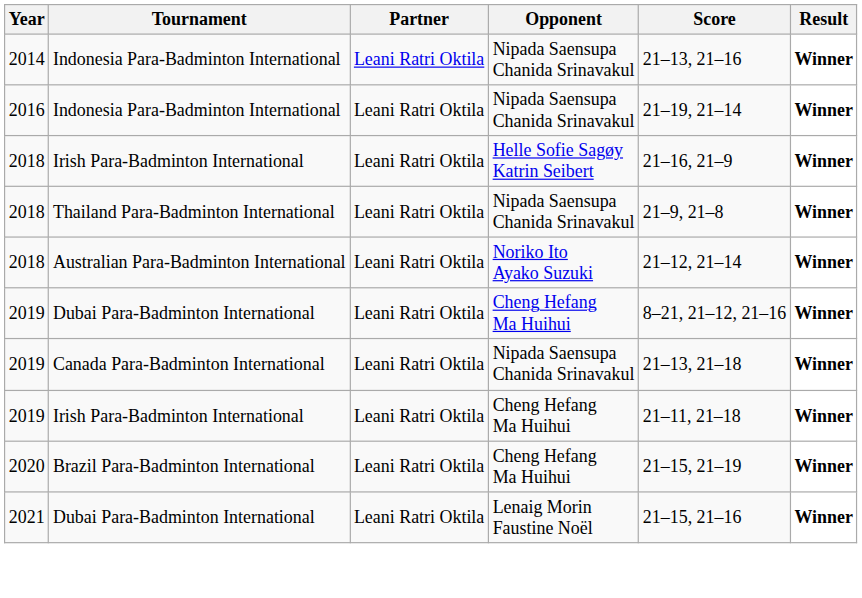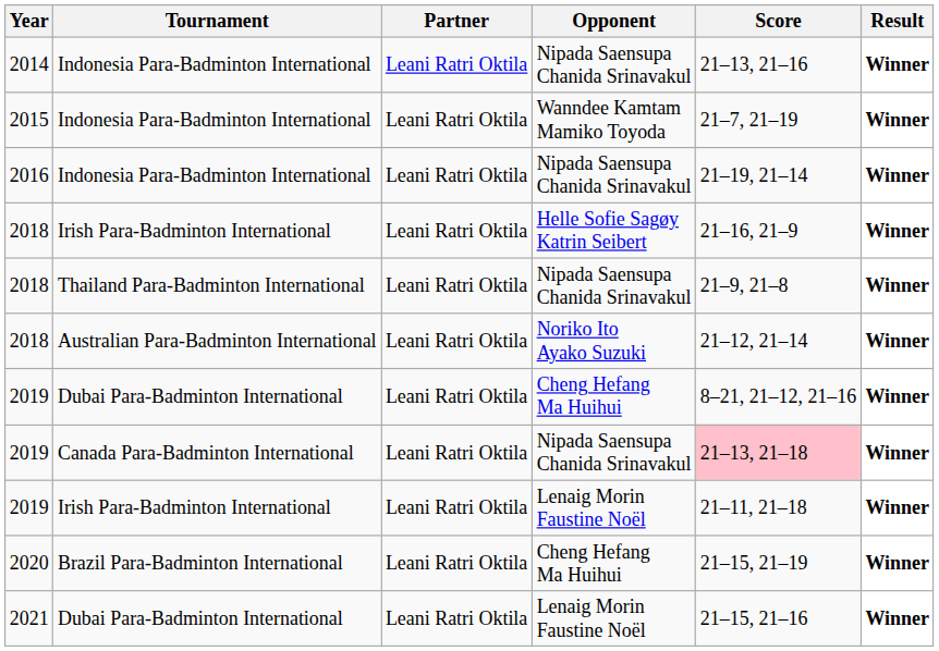 <table class="sortable wikitable" style="font-size: 95%;">
 <tr>
 <th>Year</th>
 <th>Tournament</th>
 <th>Partner</th>
 <th>Opponent</th>
 <th>Score</th>
 <th>Result</th>
 </tr>
 <tr>
 <td align="center">2014</td>
 <td align="left">Indonesia Para-Badminton International</td>
 <td align="left"> <a href='#'>Leani Ratri Oktila</a></td>
 <td align="left"> Nipada Saensupa <br>  Chanida Srinavakul</td>
 <td align="left">21–13, 21–16</td>
+<td style="text-align:left; background:white"> <strong>Winner</strong></td>
+</tr>
+<tr>
+<td align="center">2015</td>
+<td align="left">Indonesia Para-Badminton International</td>
+<td align="left"> Leani Ratri Oktila</td>
+<td align="left"> Wanndee Kamtam <br>  Mamiko Toyoda</td>
+<td align="left">21–7, 21–19</td>
 <td style="text-align:left; background:white"> <strong>Winner</strong></td>
 </tr>
 <tr>
 <td align="center">2016</td>
 <td align="left">Indonesia Para-Badminton International</td>
 <td align="left"> Leani Ratri Oktila</td>
 <td align="left"> Nipada Saensupa <br>  Chanida Srinavakul</td>
 <td align="left">21–19, 21–14</td>
 <td style="text-align:left; background:white"> <strong>Winner</strong></td>
 </tr>
 <tr>
 <td align="center">2018</td>
 <td align="left">Irish Para-Badminton International</td>
 <td align="left"> Leani Ratri Oktila</td>
 <td align="left"> <a href='#'>Helle Sofie Sagøy</a> <br>  <a href='#'>Katrin Seibert</a></td>
 <td align="left">21–16, 21–9</td>
 <td style="text-align:left; background:white"> <strong>Winner</strong></td>
 </tr>
 <tr>
 <td align="center">2018</td>
 <td align="left">Thailand Para-Badminton International</td>
 <td align="left"> Leani Ratri Oktila</td>
 <td align="left"> Nipada Saensupa <br>  Chanida Srinavakul</td>
 <td align="left">21–9, 21–8</td>
 <td style="text-align:left; background:white"> <strong>Winner</strong></td>
 </tr>
 <tr>
 <td align="center">2018</td>
 <td align="left">Australian Para-Badminton International</td>
 <td align="left"> Leani Ratri Oktila</td>
 <td align="left"> <a href='#'>Noriko Ito</a> <br>  <a href='#'>Ayako Suzuki</a></td>
 <td align="left">21–12, 21–14</td>
 <td style="text-align:left; background:white"> <strong>Winner</strong></td>
 </tr>
 <tr>
 <td align="center">2019</td>
 <td align="left">Dubai Para-Badminton International</td>
 <td align="left"> Leani Ratri Oktila</td>
 <td align="left"> <a href='#'>Cheng Hefang</a> <br>  <a href='#'>Ma Huihui</a></td>
 <td align="left">8–21, 21–12, 21–16</td>
 <td style="text-align:left; background:white"> <strong>Winner</strong></td>
 </tr>
 <tr>
 <td align="center">2019</td>
 <td align="left">Canada Para-Badminton International</td>
 <td align="left"> Leani Ratri Oktila</td>
 <td align="left"> Nipada Saensupa <br>  Chanida Srinavakul</td>
-<td align="left">21–13, 21–18</td>
+<td align="left" style="background: pink;">21–13, 21–18</td>
 <td style="text-align:left; background:white"> <strong>Winner</strong></td>
 </tr>
 <tr>
 <td align="center">2019</td>
 <td align="left">Irish Para-Badminton International</td>
 <td align="left"> Leani Ratri Oktila</td>
-<td align="left"> Cheng Hefang <br>  Ma Huihui</td>
+<td align="left"> Lenaig Morin <br>  <a href='#'>Faustine Noël</a></td>
 <td align="left">21–11, 21–18</td>
 <td style="text-align:left; background:white"> <strong>Winner</strong></td>
 </tr>
 <tr>
 <td align="center">2020</td>
 <td align="left">Brazil Para-Badminton International</td>
 <td align="left"> Leani Ratri Oktila</td>
 <td align="left"> Cheng Hefang <br>  Ma Huihui</td>
 <td align="left">21–15, 21–19</td>
 <td style="text-align:left; background:white"> <strong>Winner</strong></td>
 </tr>
 <tr>
 <td align="center">2021</td>
 <td align="left">Dubai Para-Badminton International</td>
 <td align="left"> Leani Ratri Oktila</td>
 <td align="left"> Lenaig Morin <br>  Faustine Noël</td>
 <td align="left">21–15, 21–16</td>
 <td style="text-align:left; background:white"> <strong>Winner</strong></td>
 </tr>
 </table>
